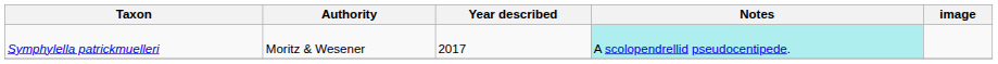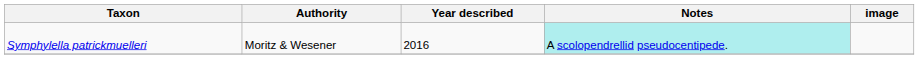 <table class="wikitable sortable" align="center" width="100%">
 <tr>
 <th>Taxon</th>
 <th>Authority</th>
 <th>Year described</th>
 <th>Notes</th>
 <th>image</th>
 </tr>
 <tr>
 <td><br><em><a href='#'>Symphylella patrickmuelleri</a></em></td>
 <td><br>Moritz & Wesener</td>
-<td><br>2017</td>
+<td><br>2016</td>
 <td style="background: paleturquoise;"><br>A <a href='#'>scolopendrellid</a> <a href='#'>pseudocentipede</a>.</td>
 <td></td>
 </tr>
 <tr>
 </tr>
 </table>
